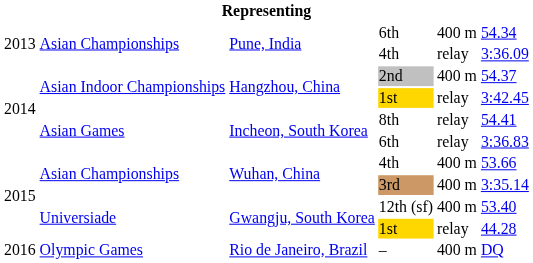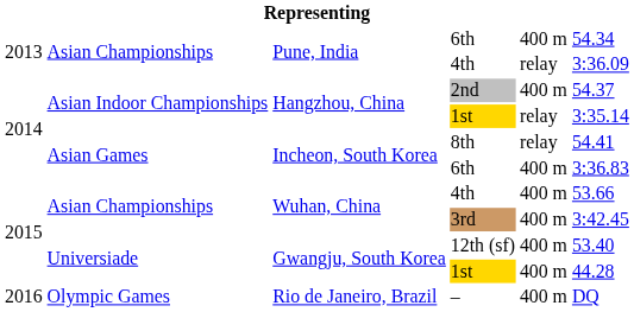 <table>
 <tr>
 <th colspan="6">Representing </th>
 </tr>
 <tr>
 <td rowspan=2>2013</td>
 <td rowspan=2><a href='#'>Asian Championships</a></td>
 <td rowspan=2><a href='#'>Pune, India</a></td>
 <td>6th</td>
 <td>400 m</td>
 <td><a href='#'>54.34</a></td>
 </tr>
 <tr>
 <td>4th</td>
 <td> relay</td>
 <td><a href='#'>3:36.09</a></td>
 </tr>
 <tr>
 <td rowspan=4>2014</td>
 <td rowspan=2><a href='#'>Asian Indoor Championships</a></td>
 <td rowspan=2><a href='#'>Hangzhou, China</a></td>
 <td bgcolor=silver>2nd</td>
 <td>400 m</td>
 <td><a href='#'>54.37</a></td>
 </tr>
 <tr>
 <td bgcolor=gold>1st</td>
 <td> relay</td>
-<td><a href='#'>3:42.45</a></td>
+<td><a href='#'>3:35.14</a></td>
 </tr>
 <tr>
 <td rowspan=2><a href='#'>Asian Games</a></td>
 <td rowspan=2><a href='#'>Incheon, South Korea</a></td>
 <td>8th</td>
 <td> relay</td>
 <td><a href='#'>54.41</a></td>
 </tr>
 <tr>
 <td>6th</td>
-<td> relay</td>
+<td>400 m</td>
 <td><a href='#'>3:36.83</a></td>
 </tr>
 <tr>
 <td rowspan=4>2015</td>
 <td rowspan=2><a href='#'>Asian Championships</a></td>
 <td rowspan=2><a href='#'>Wuhan, China</a></td>
 <td>4th</td>
 <td>400 m</td>
 <td><a href='#'>53.66</a></td>
 </tr>
 <tr>
 <td bgcolor=cc9966>3rd</td>
 <td>400 m</td>
-<td><a href='#'>3:35.14</a></td>
+<td><a href='#'>3:42.45</a></td>
 </tr>
 <tr>
 <td rowspan=2><a href='#'>Universiade</a></td>
 <td rowspan=2><a href='#'>Gwangju, South Korea</a></td>
 <td>12th (sf)</td>
 <td>400 m</td>
 <td><a href='#'>53.40</a></td>
 </tr>
 <tr>
 <td bgcolor=gold>1st</td>
-<td> relay</td>
+<td>400 m</td>
 <td><a href='#'>44.28</a></td>
 </tr>
 <tr>
 <td>2016</td>
 <td><a href='#'>Olympic Games</a></td>
 <td><a href='#'>Rio de Janeiro, Brazil</a></td>
 <td>–</td>
 <td>400 m</td>
 <td><a href='#'>DQ</a></td>
 </tr>
 </table>
